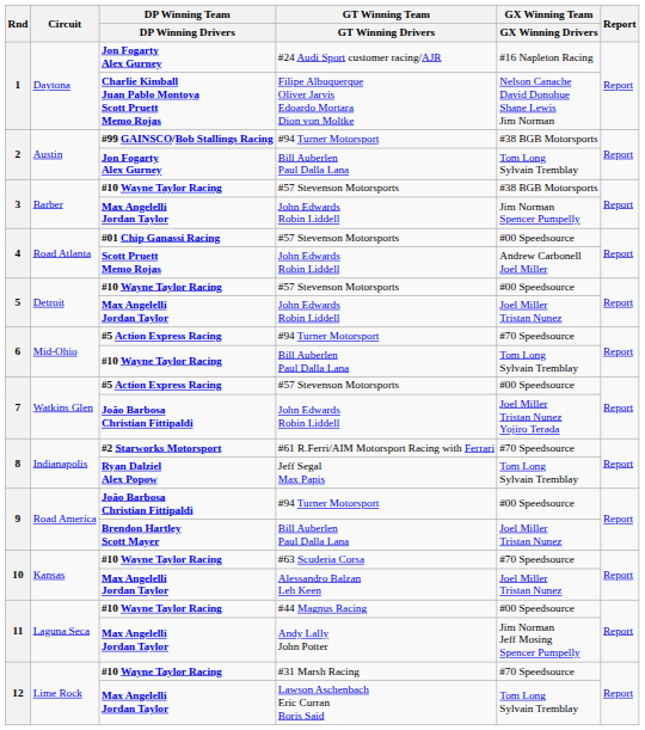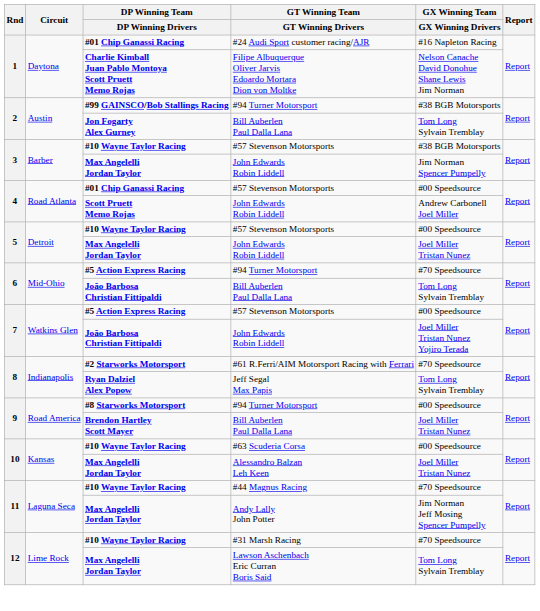 <table class="wikitable" style="font-size: 90%;">
 <tr>
 <th rowspan=2>Rnd</th>
 <th rowspan=2>Circuit</th>
 <th>DP Winning Team</th>
 <th>GT Winning Team</th>
 <th>GX Winning Team</th>
 <th rowspan=2>Report</th>
 </tr>
 <tr>
 <th>DP Winning Drivers</th>
 <th>GT Winning Drivers</th>
 <th>GX Winning Drivers</th>
 </tr>
 <tr>
 <th rowspan=2>1</th>
 <td rowspan=2><a href='#'>Daytona</a></td>
-<td><strong> <a href='#'>Jon Fogarty</a><br> <a href='#'>Alex Gurney</a></strong></td>
+<td><strong> #01 <a href='#'>Chip Ganassi Racing</a></strong></td>
 <td> #24 <a href='#'>Audi Sport</a> customer racing/<a href='#'>AJR</a></td>
 <td> #16 Napleton Racing</td>
 <td rowspan=2><a href='#'>Report</a></td>
 </tr>
 <tr>
 <td><strong> <a href='#'>Charlie Kimball</a><br> <a href='#'>Juan Pablo Montoya</a><br> <a href='#'>Scott Pruett</a><br> <a href='#'>Memo Rojas</a></strong></td>
 <td> <a href='#'>Filipe Albuquerque</a><br> <a href='#'>Oliver Jarvis</a><br> <a href='#'>Edoardo Mortara</a><br> <a href='#'>Dion von Moltke</a></td>
 <td> <a href='#'>Nelson Canache</a><br> <a href='#'>David Donohue</a><br> <a href='#'>Shane Lewis</a><br> Jim Norman</td>
 </tr>
 <tr>
 <th rowspan=2>2</th>
 <td rowspan=2><a href='#'>Austin</a></td>
 <td><strong> #99 <a href='#'>GAINSCO</a>/<a href='#'>Bob Stallings Racing</a></strong></td>
 <td> #94 <a href='#'>Turner Motorsport</a></td>
 <td> #38 BGB Motorsports</td>
 <td rowspan=2><a href='#'>Report</a></td>
 </tr>
 <tr>
 <td><strong> <a href='#'>Jon Fogarty</a><br> <a href='#'>Alex Gurney</a></strong></td>
 <td> <a href='#'>Bill Auberlen</a><br> <a href='#'>Paul Dalla Lana</a></td>
 <td> <a href='#'>Tom Long</a><br> Sylvain Tremblay</td>
 </tr>
 <tr>
 <th rowspan=2>3</th>
 <td rowspan=2><a href='#'>Barber</a></td>
 <td><strong> #10 <a href='#'>Wayne Taylor Racing</a></strong></td>
 <td> #57 Stevenson Motorsports</td>
 <td> #38 BGB Motorsports</td>
 <td rowspan=2><a href='#'>Report</a></td>
 </tr>
 <tr>
 <td><strong> <a href='#'>Max Angelelli</a><br> <a href='#'>Jordan Taylor</a></strong></td>
 <td> <a href='#'>John Edwards</a><br> <a href='#'>Robin Liddell</a></td>
 <td> Jim Norman<br> <a href='#'>Spencer Pumpelly</a></td>
 </tr>
 <tr>
 <th rowspan=2>4</th>
 <td rowspan=2><a href='#'>Road Atlanta</a></td>
 <td><strong> #01 <a href='#'>Chip Ganassi Racing</a></strong></td>
 <td> #57 Stevenson Motorsports</td>
 <td> #00 Speedsource</td>
 <td rowspan=2><a href='#'>Report</a></td>
 </tr>
 <tr>
 <td><strong> <a href='#'>Scott Pruett</a><br> <a href='#'>Memo Rojas</a></strong></td>
 <td> <a href='#'>John Edwards</a><br> <a href='#'>Robin Liddell</a></td>
 <td> Andrew Carbonell<br> <a href='#'>Joel Miller</a></td>
 </tr>
 <tr>
 <th rowspan=2>5</th>
 <td rowspan=2><a href='#'>Detroit</a></td>
 <td><strong> #10 <a href='#'>Wayne Taylor Racing</a></strong></td>
 <td> #57 Stevenson Motorsports</td>
 <td> #00 Speedsource</td>
 <td rowspan=2><a href='#'>Report</a></td>
 </tr>
 <tr>
 <td><strong> <a href='#'>Max Angelelli</a><br> <a href='#'>Jordan Taylor</a></strong></td>
 <td> <a href='#'>John Edwards</a><br> <a href='#'>Robin Liddell</a></td>
 <td> <a href='#'>Joel Miller</a><br> <a href='#'>Tristan Nunez</a></td>
 </tr>
 <tr>
 <th rowspan=2>6</th>
 <td rowspan=2><a href='#'>Mid-Ohio</a></td>
 <td><strong> #5 <a href='#'>Action Express Racing</a></strong></td>
 <td> #94 <a href='#'>Turner Motorsport</a></td>
 <td> #70 Speedsource</td>
 <td rowspan=2><a href='#'>Report</a></td>
 </tr>
 <tr>
-<td><strong> #10 <a href='#'>Wayne Taylor Racing</a></strong></td>
+<td><strong> <a href='#'>João Barbosa</a><br> <a href='#'>Christian Fittipaldi</a></strong></td>
 <td> <a href='#'>Bill Auberlen</a><br> <a href='#'>Paul Dalla Lana</a></td>
 <td> <a href='#'>Tom Long</a><br> Sylvain Tremblay</td>
 </tr>
 <tr>
 <th rowspan=2>7</th>
 <td rowspan=2><a href='#'>Watkins Glen</a></td>
 <td><strong> #5 <a href='#'>Action Express Racing</a></strong></td>
 <td> #57 Stevenson Motorsports</td>
 <td> #00 Speedsource</td>
 <td rowspan=2><a href='#'>Report</a></td>
 </tr>
 <tr>
 <td><strong> <a href='#'>João Barbosa</a><br> <a href='#'>Christian Fittipaldi</a></strong></td>
 <td> <a href='#'>John Edwards</a><br> <a href='#'>Robin Liddell</a></td>
 <td> <a href='#'>Joel Miller</a><br> <a href='#'>Tristan Nunez</a><br> <a href='#'>Yojiro Terada</a></td>
 </tr>
 <tr>
 <th rowspan=2>8</th>
 <td rowspan=2><a href='#'>Indianapolis</a></td>
 <td><strong> #2 <a href='#'>Starworks Motorsport</a></strong></td>
 <td> #61 R.Ferri/AIM Motorsport Racing with <a href='#'>Ferrari</a></td>
 <td> #70 Speedsource</td>
 <td rowspan=2><a href='#'>Report</a></td>
 </tr>
 <tr>
 <td><strong> <a href='#'>Ryan Dalziel</a><br> <a href='#'>Alex Popow</a></strong></td>
 <td> Jeff Segal<br> <a href='#'>Max Papis</a></td>
 <td> <a href='#'>Tom Long</a><br> Sylvain Tremblay</td>
 </tr>
 <tr>
 <th rowspan=2>9</th>
 <td rowspan=2><a href='#'>Road America</a></td>
-<td><strong> <a href='#'>João Barbosa</a><br> <a href='#'>Christian Fittipaldi</a></strong></td>
+<td><strong> #8 <a href='#'>Starworks Motorsport</a></strong></td>
 <td> #94 <a href='#'>Turner Motorsport</a></td>
 <td> #00 Speedsource</td>
 <td rowspan=2><a href='#'>Report</a></td>
 </tr>
 <tr>
 <td><strong> <a href='#'>Brendon Hartley</a><br> <a href='#'>Scott Mayer</a></strong></td>
 <td> <a href='#'>Bill Auberlen</a><br> <a href='#'>Paul Dalla Lana</a></td>
 <td> <a href='#'>Joel Miller</a><br> <a href='#'>Tristan Nunez</a></td>
 </tr>
 <tr>
 <th rowspan=2>10</th>
 <td rowspan=2><a href='#'>Kansas</a></td>
 <td><strong> #10 <a href='#'>Wayne Taylor Racing</a></strong></td>
 <td> #63 <a href='#'>Scuderia Corsa</a></td>
-<td> #70 Speedsource</td>
+<td> #00 Speedsource</td>
 <td rowspan=2><a href='#'>Report</a></td>
 </tr>
 <tr>
 <td><strong> <a href='#'>Max Angelelli</a><br> <a href='#'>Jordan Taylor</a></strong></td>
 <td> <a href='#'>Alessandro Balzan</a><br> <a href='#'>Leh Keen</a></td>
 <td> <a href='#'>Joel Miller</a><br> <a href='#'>Tristan Nunez</a></td>
 </tr>
 <tr>
 <th rowspan=2>11</th>
 <td rowspan=2><a href='#'>Laguna Seca</a></td>
 <td><strong> #10 <a href='#'>Wayne Taylor Racing</a></strong></td>
 <td> #44 <a href='#'>Magnus Racing</a></td>
-<td> #00 Speedsource</td>
+<td> #70 Speedsource</td>
 <td rowspan=2><a href='#'>Report</a></td>
 </tr>
 <tr>
 <td><strong> <a href='#'>Max Angelelli</a><br> <a href='#'>Jordan Taylor</a></strong></td>
 <td> <a href='#'>Andy Lally</a><br> John Potter</td>
 <td> Jim Norman<br> Jeff Mosing<br> <a href='#'>Spencer Pumpelly</a></td>
 </tr>
 <tr>
 <th rowspan=2>12</th>
 <td rowspan=2><a href='#'>Lime Rock</a></td>
 <td><strong> #10 <a href='#'>Wayne Taylor Racing</a></strong></td>
 <td> #31 Marsh Racing</td>
 <td> #70 Speedsource</td>
 <td rowspan=2><a href='#'>Report</a></td>
 </tr>
 <tr>
 <td><strong> <a href='#'>Max Angelelli</a><br> <a href='#'>Jordan Taylor</a></strong></td>
 <td> <a href='#'>Lawson Aschenbach</a><br> Eric Curran<br> <a href='#'>Boris Said</a></td>
 <td> <a href='#'>Tom Long</a><br> Sylvain Tremblay</td>
 </tr>
 </table>
